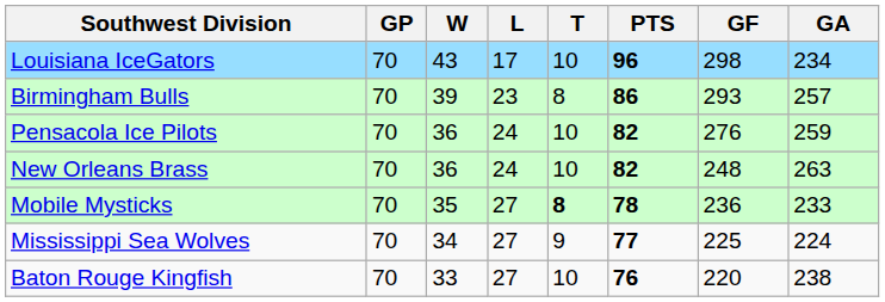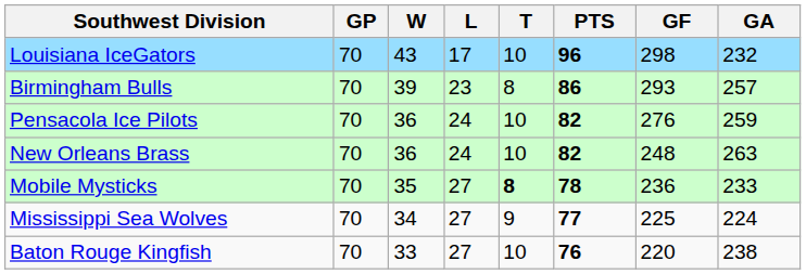 <table class="wikitable">
 <tr>
 <th bgcolor="#DDDDFF" width="30%">Southwest Division</th>
 <th bgcolor="#DDDDFF" width="5%">GP</th>
 <th bgcolor="#DDDDFF" width="5%">W</th>
 <th bgcolor="#DDDDFF" width="5%">L</th>
 <th bgcolor="#DDDDFF" width="5%">T</th>
 <th bgcolor="#DDDDFF" width="7.5%">PTS</th>
 <th bgcolor="#DDDDFF" width="7.5%">GF</th>
 <th bgcolor="#DDDDFF" width="7.5%">GA</th>
 </tr>
 <tr bgcolor="#97DEFF">
 <td><a href='#'>Louisiana IceGators</a></td>
 <td>70</td>
 <td>43</td>
 <td>17</td>
 <td>10</td>
 <td><strong>96</strong></td>
 <td>298</td>
-<td>234</td>
+<td>232</td>
 </tr>
 <tr bgcolor="#ccffcc">
 <td><a href='#'>Birmingham Bulls</a></td>
 <td>70</td>
 <td>39</td>
 <td>23</td>
 <td>8</td>
 <td><strong>86</strong></td>
 <td>293</td>
 <td>257</td>
 </tr>
 <tr bgcolor="#ccffcc">
 <td><a href='#'>Pensacola Ice Pilots</a></td>
 <td>70</td>
 <td>36</td>
 <td>24</td>
 <td>10</td>
 <td><strong>82</strong></td>
 <td>276</td>
 <td>259</td>
 </tr>
 <tr bgcolor="#ccffcc">
 <td><a href='#'>New Orleans Brass</a></td>
 <td>70</td>
 <td>36</td>
 <td>24</td>
 <td>10</td>
 <td><strong>82</strong></td>
 <td>248</td>
 <td>263</td>
 </tr>
 <tr bgcolor="#ccffcc">
 <td><a href='#'>Mobile Mysticks</a></td>
 <td>70</td>
 <td>35</td>
 <td>27</td>
 <td><strong>8</strong></td>
 <td><strong>78</strong></td>
 <td>236</td>
 <td>233</td>
 </tr>
 <tr>
 <td><a href='#'>Mississippi Sea Wolves</a></td>
 <td>70</td>
 <td>34</td>
 <td>27</td>
 <td>9</td>
 <td><strong>77</strong></td>
 <td>225</td>
 <td>224</td>
 </tr>
 <tr>
 <td><a href='#'>Baton Rouge Kingfish</a></td>
 <td>70</td>
 <td>33</td>
 <td>27</td>
 <td>10</td>
 <td><strong>76</strong></td>
 <td>220</td>
 <td>238</td>
 </tr>
 </table>
